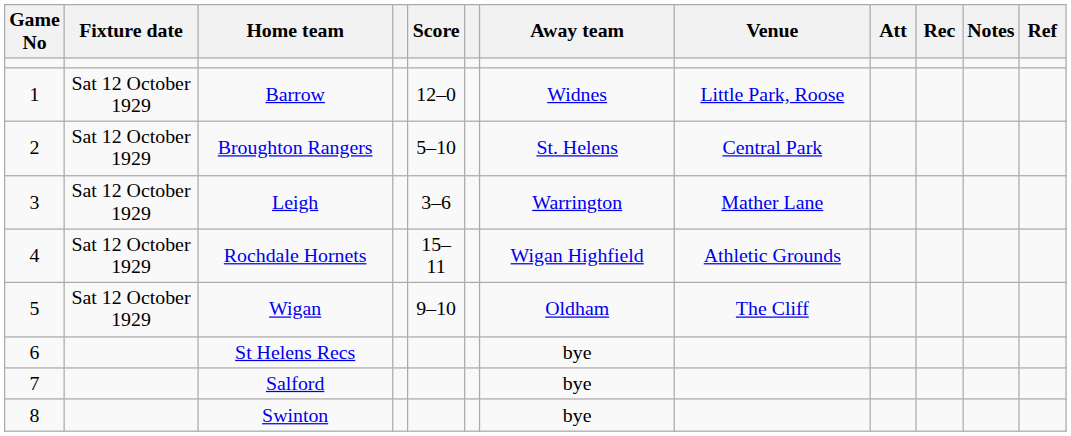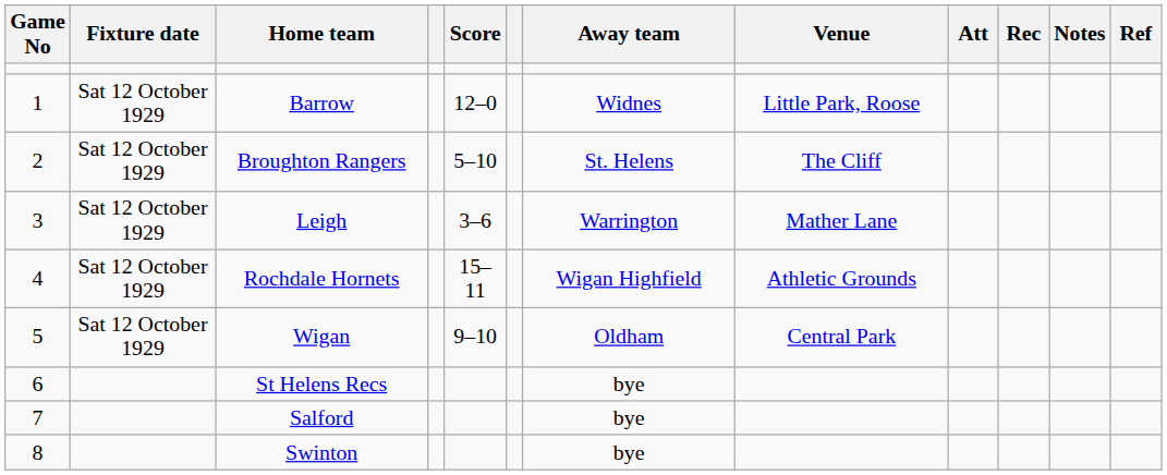 <table class="wikitable" style="text-align:center;">
 <tr>
 <th width=20 abbr="No">Game No</th>
 <th width=100 abbr="Date">Fixture date</th>
 <th width=150 abbr="Home team">Home team</th>
 <th width=5 abbr="space"></th>
 <th width=20 abbr="Score">Score</th>
 <th width=5 abbr="space"></th>
 <th width=150 abbr="Away team">Away team</th>
 <th width=150 abbr="Venue">Venue</th>
 <th width=30 abbr="Att">Att</th>
 <th width=30 abbr="Rec">Rec</th>
 <th width=20 abbr="Notes">Notes</th>
 <th width=30 abbr="Ref">Ref</th>
 </tr>
 <tr>
 <td></td>
 <td></td>
 <td></td>
 <td></td>
 <td></td>
 <td></td>
 <td></td>
 <td></td>
 <td></td>
 <td></td>
 <td></td>
 </tr>
 <tr>
 <td>1</td>
 <td>Sat 12 October 1929</td>
 <td><a href='#'>Barrow</a></td>
 <td></td>
 <td>12–0</td>
 <td></td>
 <td><a href='#'>Widnes</a></td>
 <td><a href='#'>Little Park, Roose</a></td>
 <td></td>
 <td></td>
 <td></td>
 <td></td>
 </tr>
 <tr>
 <td>2</td>
 <td>Sat 12 October 1929</td>
 <td><a href='#'>Broughton Rangers</a></td>
 <td></td>
 <td>5–10</td>
 <td></td>
 <td><a href='#'>St. Helens</a></td>
-<td><a href='#'>Central Park</a></td>
+<td><a href='#'>The Cliff</a></td>
 <td></td>
 <td></td>
 <td></td>
 <td></td>
 </tr>
 <tr>
 <td>3</td>
 <td>Sat 12 October 1929</td>
 <td><a href='#'>Leigh</a></td>
 <td></td>
 <td>3–6</td>
 <td></td>
 <td><a href='#'>Warrington</a></td>
 <td><a href='#'>Mather Lane</a></td>
 <td></td>
 <td></td>
 <td></td>
 <td></td>
 </tr>
 <tr>
 <td>4</td>
 <td>Sat 12 October 1929</td>
 <td><a href='#'>Rochdale Hornets</a></td>
 <td></td>
 <td>15–11</td>
 <td></td>
 <td><a href='#'>Wigan Highfield</a></td>
 <td><a href='#'>Athletic Grounds</a></td>
 <td></td>
 <td></td>
 <td></td>
 <td></td>
 </tr>
 <tr>
 <td>5</td>
 <td>Sat 12 October 1929</td>
 <td><a href='#'>Wigan</a></td>
 <td></td>
 <td>9–10</td>
 <td></td>
 <td><a href='#'>Oldham</a></td>
-<td><a href='#'>The Cliff</a></td>
+<td><a href='#'>Central Park</a></td>
 <td></td>
 <td></td>
 <td></td>
 <td></td>
 </tr>
 <tr>
 <td>6</td>
 <td></td>
 <td><a href='#'>St Helens Recs</a></td>
 <td></td>
 <td></td>
 <td></td>
 <td>bye</td>
 <td></td>
 <td></td>
 <td></td>
 <td></td>
 <td></td>
 </tr>
 <tr>
 <td>7</td>
 <td></td>
 <td><a href='#'>Salford</a></td>
 <td></td>
 <td></td>
 <td></td>
 <td>bye</td>
 <td></td>
 <td></td>
 <td></td>
 <td></td>
 <td></td>
 </tr>
 <tr>
 <td>8</td>
 <td></td>
 <td><a href='#'>Swinton</a></td>
 <td></td>
 <td></td>
 <td></td>
 <td>bye</td>
 <td></td>
 <td></td>
 <td></td>
 <td></td>
 <td></td>
 </tr>
 </table>
